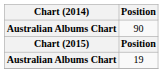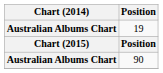 <table class="wikitable sortable plainrowheaders" style="text-align:center">
 <tr>
 <th scope="col">Chart (2014)</th>
 <th scope="col">Position</th>
 </tr>
 <tr>
 <th scope="row">Australian Albums Chart</th>
-<td>90</td>
+<td>19</td>
 </tr>
 <tr>
 <th scope="col">Chart (2015)</th>
 <th scope="col">Position</th>
 </tr>
 <tr>
 <th scope="row">Australian Albums Chart</th>
-<td>19</td>
+<td>90</td>
 </tr>
 <tr>
 </tr>
 </table>
